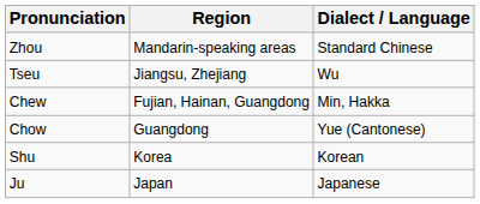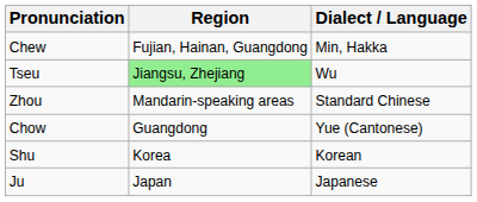 <table class="wikitable">
 <tr>
 <th>Pronunciation</th>
 <th>Region</th>
 <th>Dialect / Language</th>
 </tr>
 <tr>
+<td><small>Chew</small></td>
+<td><small>Fujian, Hainan, Guangdong</small></td>
+<td><small>Min, Hakka</small></td>
+</tr>
+<tr>
+<td><small>Tseu</small></td>
+<td style="background: lightgreen;"><small>Jiangsu, Zhejiang</small></td>
+<td><small>Wu</small></td>
+</tr>
+<tr>
 <td><small>Zhou</small></td>
 <td><small>Mandarin-speaking areas</small></td>
 <td><small>Standard Chinese</small></td>
-</tr>
-<tr>
-<td><small>Tseu</small></td>
-<td><small>Jiangsu, Zhejiang</small></td>
-<td><small>Wu</small></td>
-</tr>
-<tr>
-<td><small>Chew</small></td>
-<td><small>Fujian, Hainan, Guangdong</small></td>
-<td><small>Min, Hakka</small></td>
 </tr>
 <tr>
 <td><small>Chow</small></td>
 <td><small>Guangdong</small></td>
 <td><small>Yue (Cantonese)</small></td>
 </tr>
 <tr>
 <td><small>Shu</small></td>
 <td><small>Korea</small></td>
 <td><small>Korean</small></td>
 </tr>
 <tr>
 <td><small>Ju</small></td>
 <td><small>Japan</small></td>
 <td><small>Japanese</small></td>
 </tr>
 </table>
